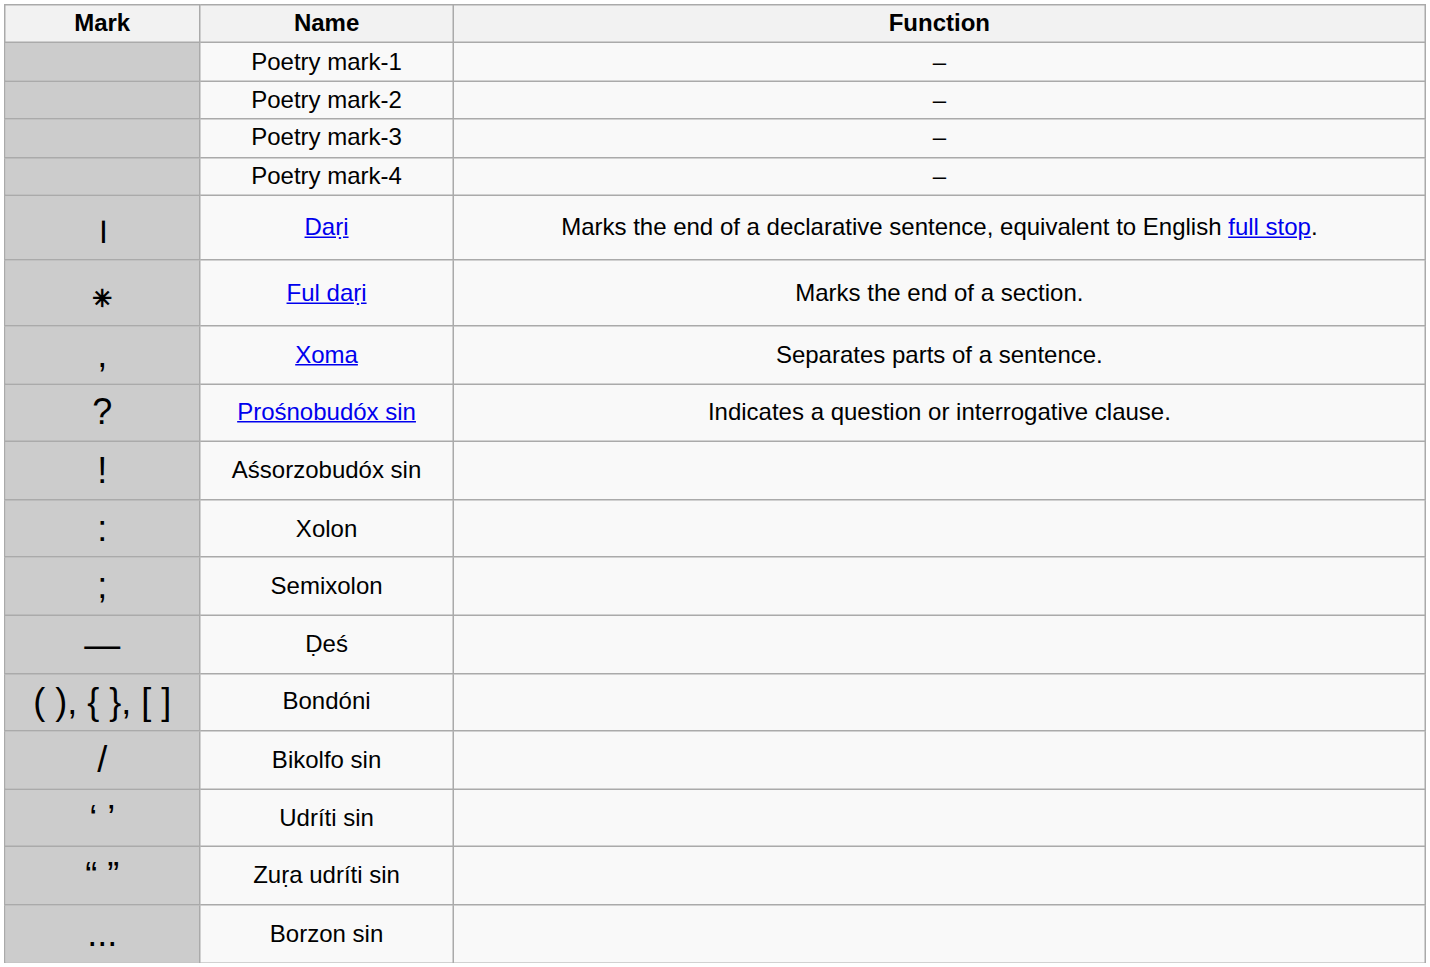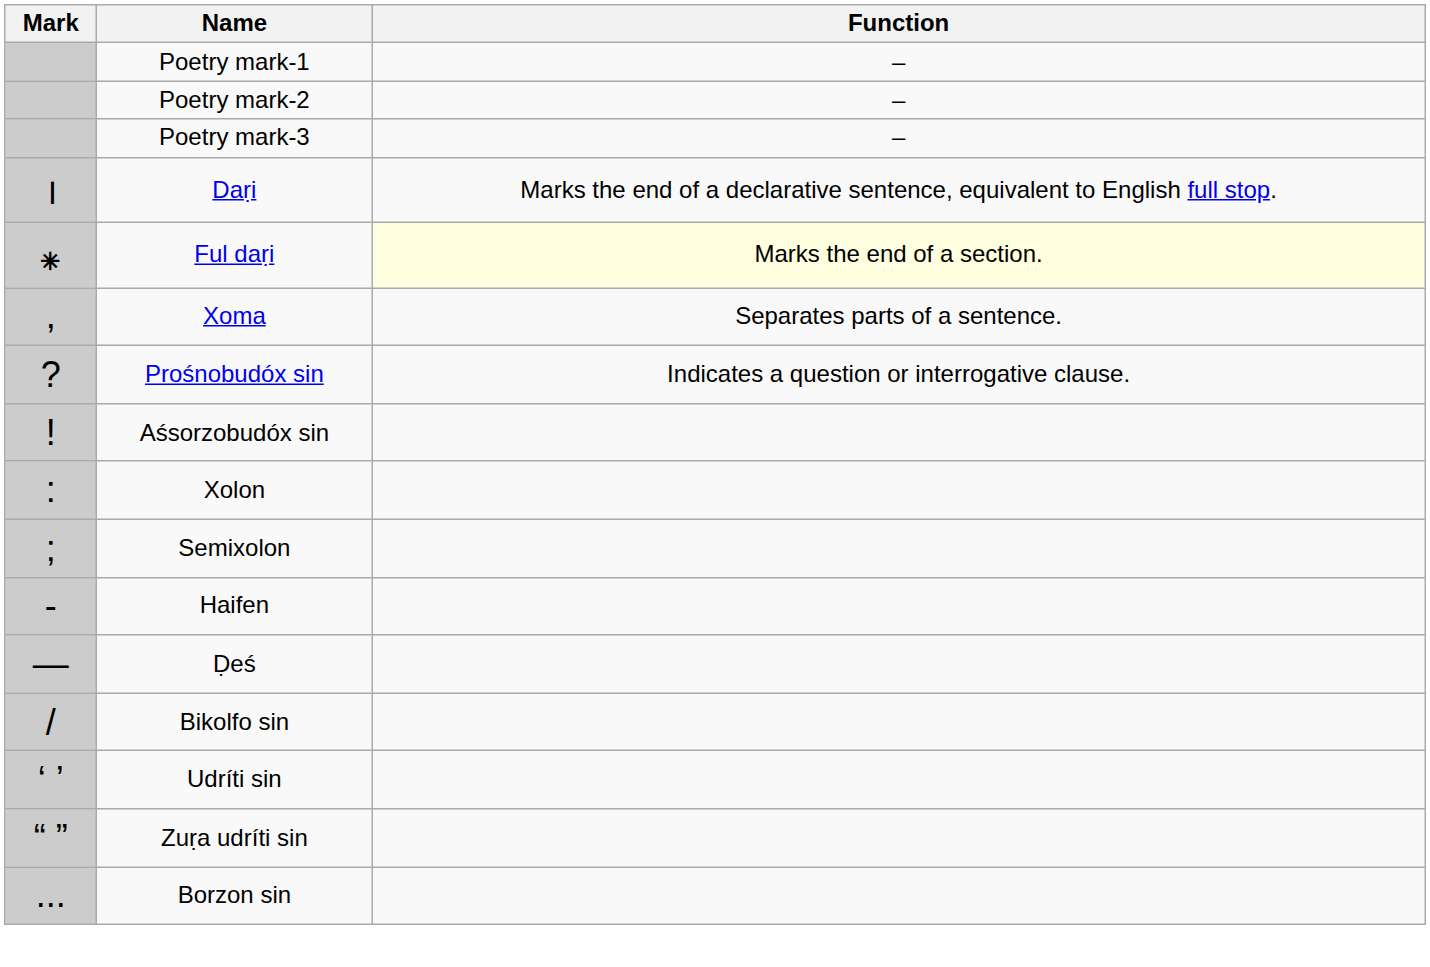 <table class="wikitable" style="margin: auto; border: none; text-align:center; width:75%">
 <tr>
 <th>Mark</th>
 <th>Name</th>
 <th>Function</th>
 </tr>
 <tr>
 <td style="background:#ccc; font-size:24px;"></td>
 <td>Poetry mark-1</td>
 <td>–</td>
 </tr>
 <tr>
 <td style="background:#ccc; font-size:24px;"></td>
 <td>Poetry mark-2</td>
 <td>–</td>
 </tr>
 <tr>
 <td style="background:#ccc; font-size:24px;"></td>
 <td>Poetry mark-3</td>
 <td>–</td>
 </tr>
 <tr>
-<td style="background:#ccc; font-size:24px;"></td>
-<td>Poetry mark-4</td>
-<td>–</td>
-</tr>
-<tr>
 <td style="background:#ccc; font-size:24px;">।</td>
 <td><a href='#'>Daṛi</a></td>
 <td>Marks the end of a declarative sentence, equivalent to English <a href='#'>full stop</a>.</td>
 </tr>
 <tr>
 <td style="background:#ccc; font-size:24px;">⁕</td>
 <td><a href='#'>Ful daṛi</a></td>
-<td>Marks the end of a section.</td>
+<td style="background: lightyellow;">Marks the end of a section.</td>
 </tr>
 <tr>
 <td style="background:#ccc; font-size:24px;">,</td>
 <td><a href='#'>Xoma</a></td>
 <td>Separates parts of a sentence.</td>
 </tr>
 <tr>
 <td style="background:#ccc; font-size:24px;">?</td>
 <td><a href='#'>Prośnobudóx sin</a></td>
 <td>Indicates a question or interrogative clause.</td>
 </tr>
 <tr>
 <td style="background:#ccc; font-size:24px;">!</td>
 <td>Aśsorzobudóx sin</td>
 <td></td>
 </tr>
 <tr>
 <td style="background:#ccc; font-size:24px;">:</td>
 <td>Xolon</td>
 <td></td>
 </tr>
 <tr>
 <td style="background:#ccc; font-size:24px;">;</td>
 <td>Semixolon</td>
 <td></td>
 </tr>
 <tr>
-<td style="background:#ccc; font-size:24px;">—</td>
-<td>Ḍeś</td>
+<td style="background:#ccc; font-size:24px;">-</td>
+<td>Haifen</td>
 <td></td>
 </tr>
 <tr>
-<td style="background:#ccc; font-size:24px;">( ), { }, [ ]</td>
-<td>Bondóni</td>
+<td style="background:#ccc; font-size:24px;">—</td>
+<td>Ḍeś</td>
 <td></td>
 </tr>
 <tr>
 <td style="background:#ccc; font-size:24px;">/</td>
 <td>Bikolfo sin</td>
 <td></td>
 </tr>
 <tr>
 <td style="background:#ccc; font-size:24px;">‘ ’</td>
 <td>Udríti sin</td>
 <td></td>
 </tr>
 <tr>
 <td style="background:#ccc; font-size:24px;">“ ”</td>
 <td>Zuṛa udríti sin</td>
 <td></td>
 </tr>
 <tr>
 <td style="background:#ccc; font-size:24px;">...</td>
 <td>Borzon sin</td>
 <td></td>
 </tr>
 </table>
